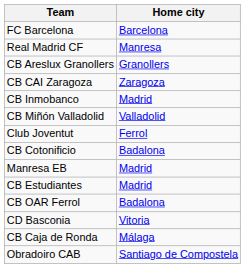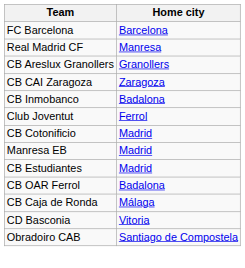 <table class="wikitable sortable">
 <tr>
 <th>Team</th>
 <th>Home city</th>
 </tr>
 <tr>
 <td>FC Barcelona</td>
 <td><a href='#'>Barcelona</a></td>
 </tr>
 <tr>
 <td>Real Madrid CF</td>
 <td><a href='#'>Manresa</a></td>
 </tr>
 <tr>
 <td>CB Areslux Granollers</td>
 <td><a href='#'>Granollers</a></td>
 </tr>
 <tr>
 <td>CB CAI Zaragoza</td>
 <td><a href='#'>Zaragoza</a></td>
 </tr>
 <tr>
 <td>CB Inmobanco</td>
-<td><a href='#'>Madrid</a></td>
-</tr>
-<tr>
-<td>CB Miñón Valladolid</td>
-<td><a href='#'>Valladolid</a></td>
+<td><a href='#'>Badalona</a></td>
 </tr>
 <tr>
 <td>Club Joventut</td>
 <td><a href='#'>Ferrol</a></td>
 </tr>
 <tr>
 <td>CB Cotonificio</td>
-<td><a href='#'>Badalona</a></td>
+<td><a href='#'>Madrid</a></td>
 </tr>
 <tr>
 <td>Manresa EB</td>
 <td><a href='#'>Madrid</a></td>
 </tr>
 <tr>
 <td>CB Estudiantes</td>
 <td><a href='#'>Madrid</a></td>
 </tr>
 <tr>
 <td>CB OAR Ferrol</td>
 <td><a href='#'>Badalona</a></td>
 </tr>
 <tr>
+<td>CB Caja de Ronda</td>
+<td><a href='#'>Málaga</a></td>
+</tr>
+<tr>
 <td>CD Basconia</td>
 <td><a href='#'>Vitoria</a></td>
-</tr>
-<tr>
-<td>CB Caja de Ronda</td>
-<td><a href='#'>Málaga</a></td>
 </tr>
 <tr>
 <td>Obradoiro CAB</td>
 <td><a href='#'>Santiago de Compostela</a></td>
 </tr>
 </table>
